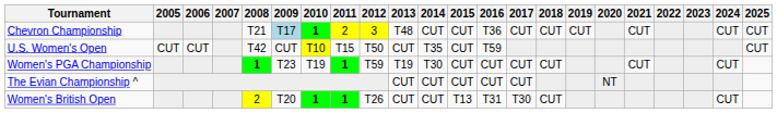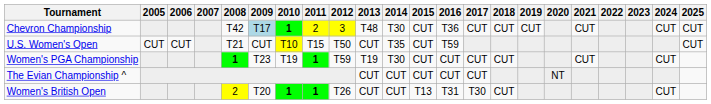 <table class="wikitable" style="font-size:95%;text-align:center;">
 <tr>
 <th>Tournament</th>
 <th>2005</th>
 <th>2006</th>
 <th>2007</th>
 <th>2008</th>
 <th>2009</th>
 <th>2010</th>
 <th>2011</th>
 <th>2012</th>
 <th>2013</th>
 <th>2014</th>
 <th>2015</th>
 <th>2016</th>
 <th>2017</th>
 <th>2018</th>
 <th>2019</th>
 <th>2020</th>
 <th>2021</th>
 <th>2022</th>
 <th>2023</th>
 <th>2024</th>
 <th>2025</th>
 </tr>
 <tr>
 <td align=left><a href='#'>Chevron Championship</a></td>
 <td style="background:#eeeeee;"></td>
 <td style="background:#eeeeee;"></td>
 <td style="background:#eeeeee;"></td>
-<td>T21</td>
+<td>T42</td>
 <td style="background: lightblue;">T17</td>
 <td style="background:lime;"><strong>1</strong></td>
 <td style="background:yellow;">2</td>
 <td style="background:yellow;">3</td>
 <td>T48</td>
-<td>CUT</td>
+<td>T30</td>
 <td>CUT</td>
 <td>T36</td>
 <td>CUT</td>
 <td>CUT</td>
 <td>CUT</td>
 <td style="background:#eeeeee;"></td>
 <td>CUT</td>
 <td style="background:#eeeeee;"></td>
 <td style="background:#eeeeee;"></td>
 <td>CUT</td>
 <td>CUT</td>
 </tr>
 <tr>
 <td align=left><a href='#'>U.S. Women's Open</a></td>
 <td>CUT</td>
 <td>CUT</td>
 <td style="background:#eeeeee;"></td>
-<td>T42</td>
+<td>T21</td>
 <td>CUT</td>
 <td style="background:yellow;">T10</td>
 <td>T15</td>
 <td>T50</td>
 <td>CUT</td>
 <td>T35</td>
 <td>CUT</td>
 <td>T59</td>
 <td style="background:#eeeeee;"></td>
 <td style="background:#eeeeee;"></td>
 <td style="background:#eeeeee;"></td>
 <td style="background:#eeeeee;"></td>
 <td style="background:#eeeeee;"></td>
 <td style="background:#eeeeee;"></td>
 <td style="background:#eeeeee;"></td>
 <td style="background:#eeeeee;"></td>
 <td>CUT</td>
 </tr>
 <tr>
 <td align=left><a href='#'>Women's PGA Championship</a></td>
 <td style="background:#eeeeee;"></td>
 <td style="background:#eeeeee;"></td>
 <td style="background:#eeeeee;"></td>
 <td style="background:lime;"><strong>1</strong></td>
 <td>T23</td>
 <td>T19</td>
 <td style="background:lime;"><strong>1</strong></td>
 <td>T59</td>
 <td>T19</td>
 <td>T30</td>
 <td>CUT</td>
 <td>CUT</td>
 <td>CUT</td>
 <td>CUT</td>
 <td style="background:#eeeeee;"></td>
 <td style="background:#eeeeee;"></td>
 <td>CUT</td>
 <td style="background:#eeeeee;"></td>
 <td style="background:#eeeeee;"></td>
 <td>CUT</td>
 <td></td>
 </tr>
 <tr>
 <td align=left><a href='#'>The Evian Championship</a> ^</td>
 <td style="background:#eeeeee;" colspan=8></td>
 <td>CUT</td>
 <td>CUT</td>
 <td>CUT</td>
 <td>CUT</td>
 <td>CUT</td>
 <td style="background:#eeeeee;"></td>
 <td style="background:#eeeeee;"></td>
 <td style="background:#eeeeee;">NT</td>
 <td style="background:#eeeeee;"></td>
 <td style="background:#eeeeee;"></td>
 <td style="background:#eeeeee;"></td>
 <td style="background:#eeeeee;"></td>
 <td></td>
 </tr>
 <tr>
 <td align=left><a href='#'>Women's British Open</a></td>
 <td style="background:#eeeeee;"></td>
 <td style="background:#eeeeee;"></td>
 <td style="background:#eeeeee;"></td>
 <td style="background:yellow;">2</td>
 <td>T20</td>
 <td style="background:lime;"><strong>1</strong></td>
 <td style="background:lime;"><strong>1</strong></td>
 <td>T26</td>
 <td>CUT</td>
 <td>CUT</td>
 <td>T13</td>
 <td>T31</td>
 <td>T30</td>
 <td>CUT</td>
 <td style="background:#eeeeee;"></td>
 <td style="background:#eeeeee;"></td>
 <td style="background:#eeeeee;"></td>
 <td style="background:#eeeeee;"></td>
 <td style="background:#eeeeee;"></td>
 <td>CUT</td>
 <td></td>
 </tr>
 </table>
